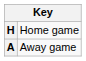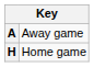 <table class="wikitable">
 <tr>
 <th colspan="2">Key</th>
 </tr>
 <tr>
+<th>A</th>
+<td>Away game</td>
+</tr>
+<tr>
 <th>H</th>
 <td>Home game</td>
 </tr>
-<tr>
-<th>A</th>
-<td>Away game</td>
-</tr>
 </table>
